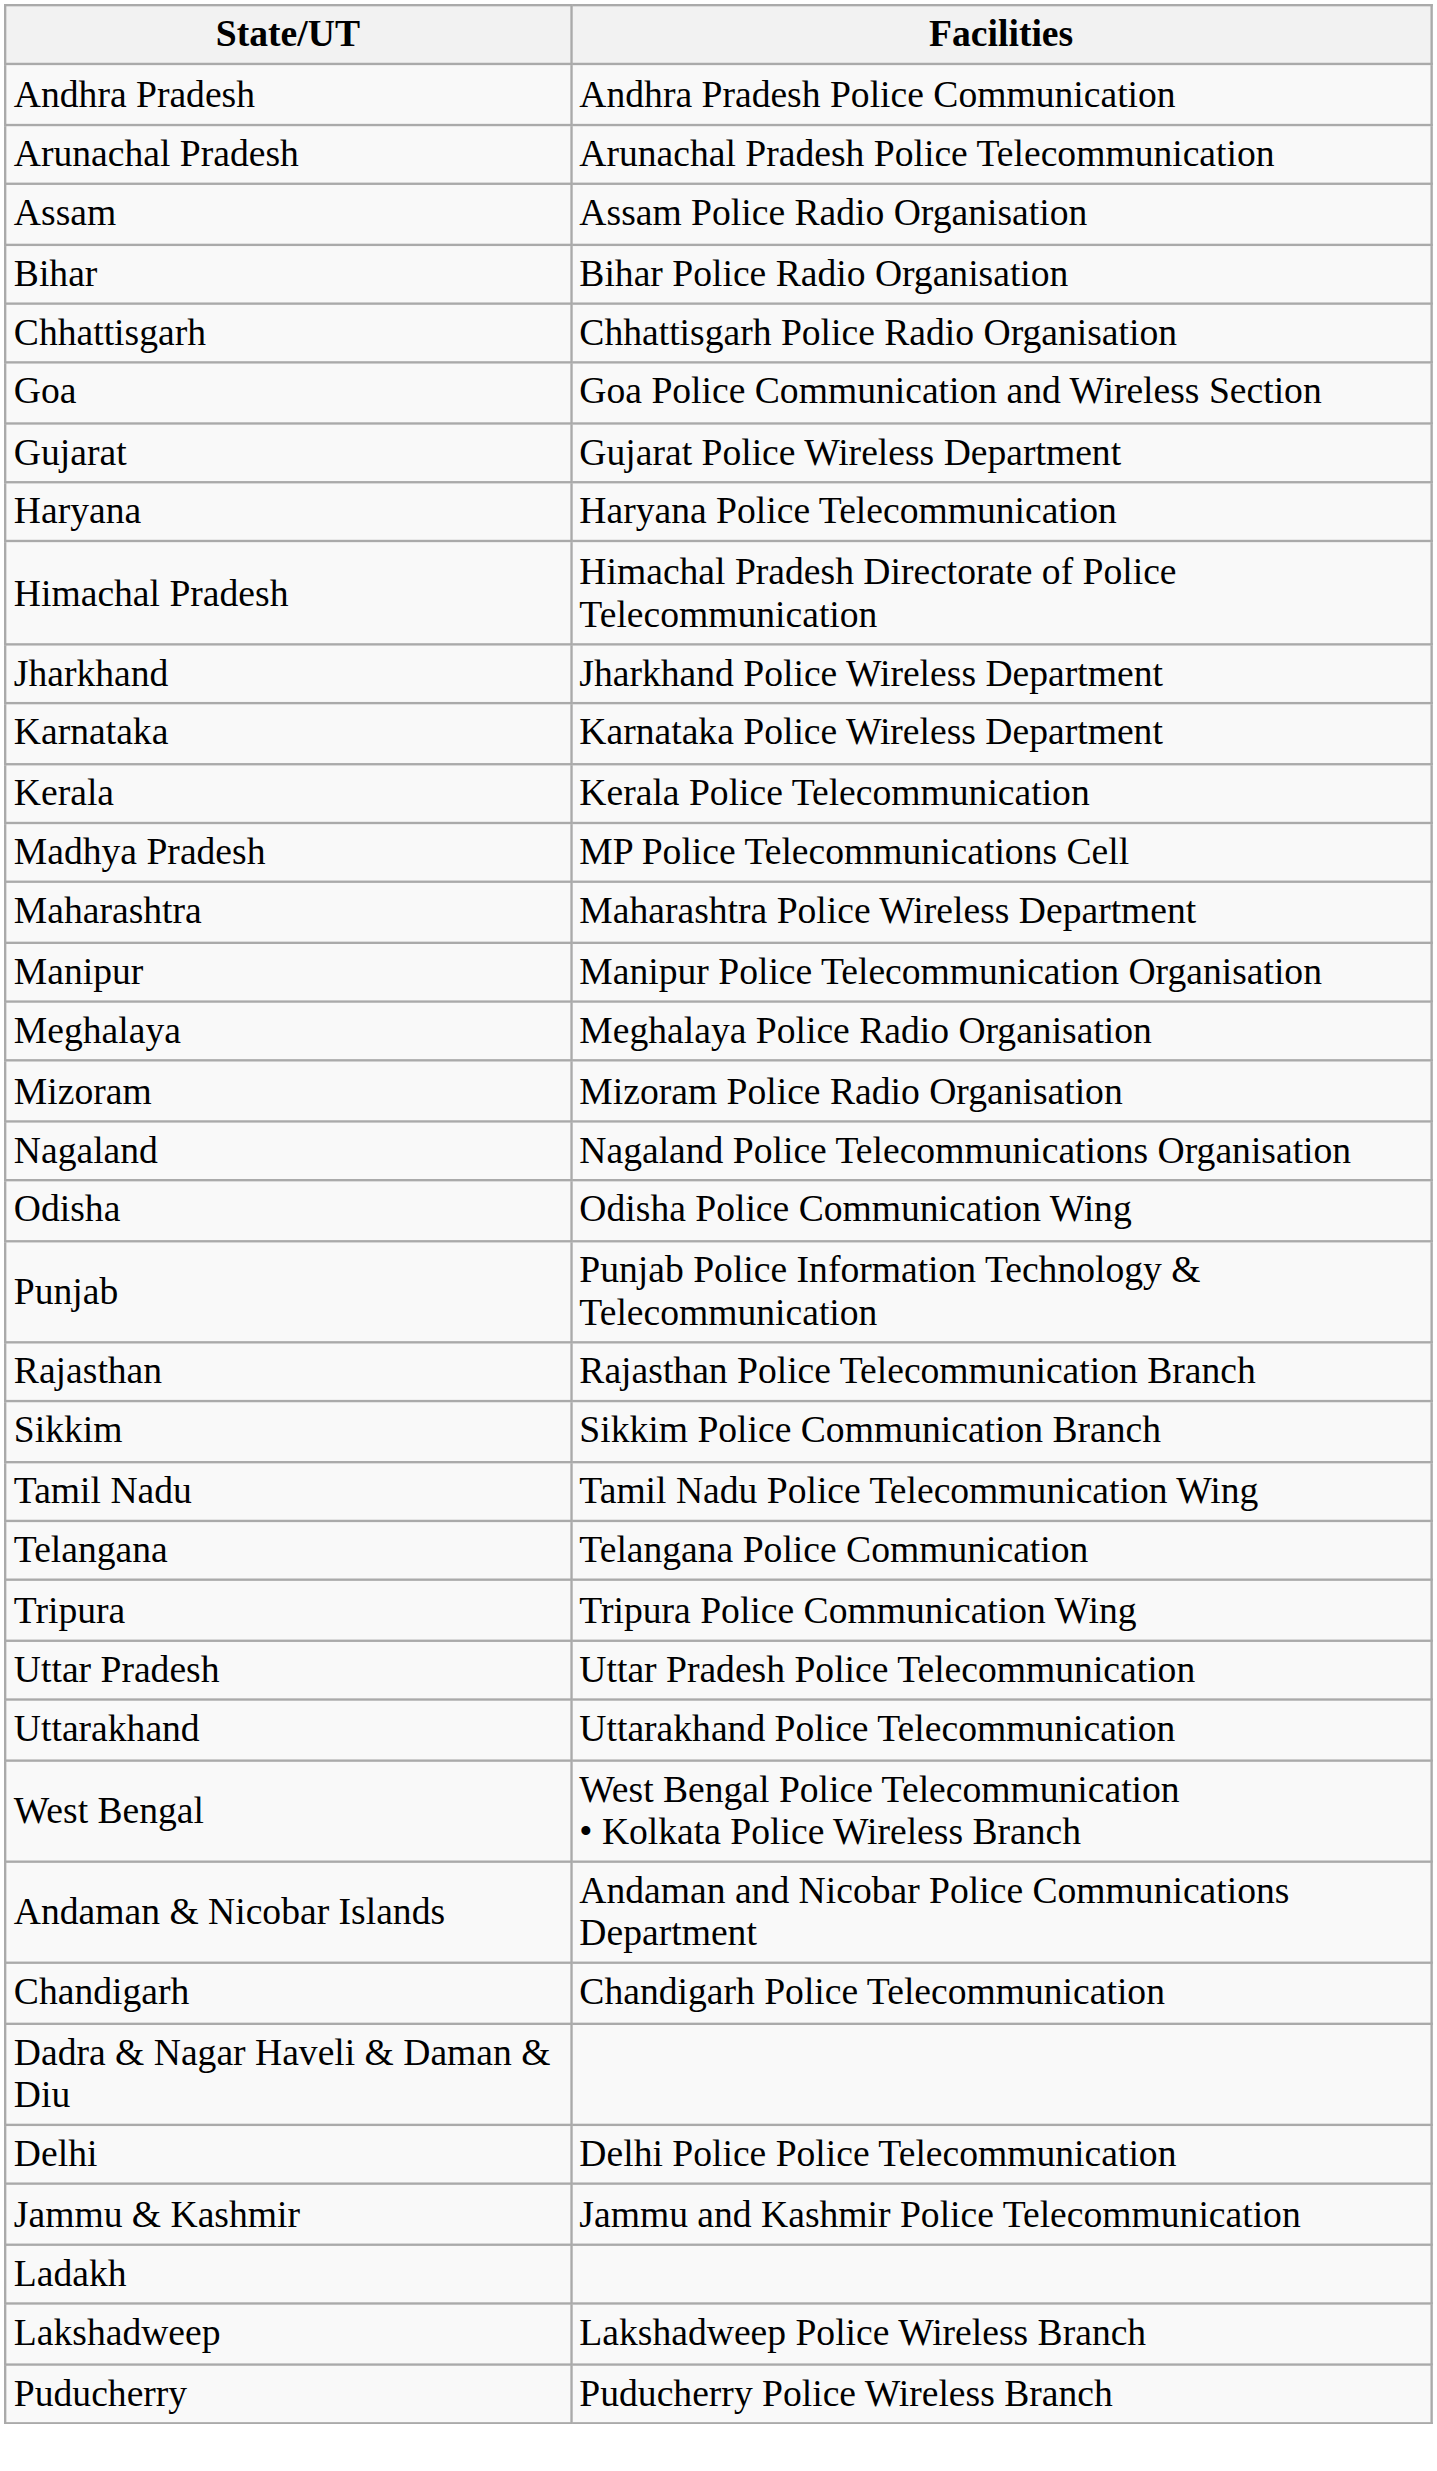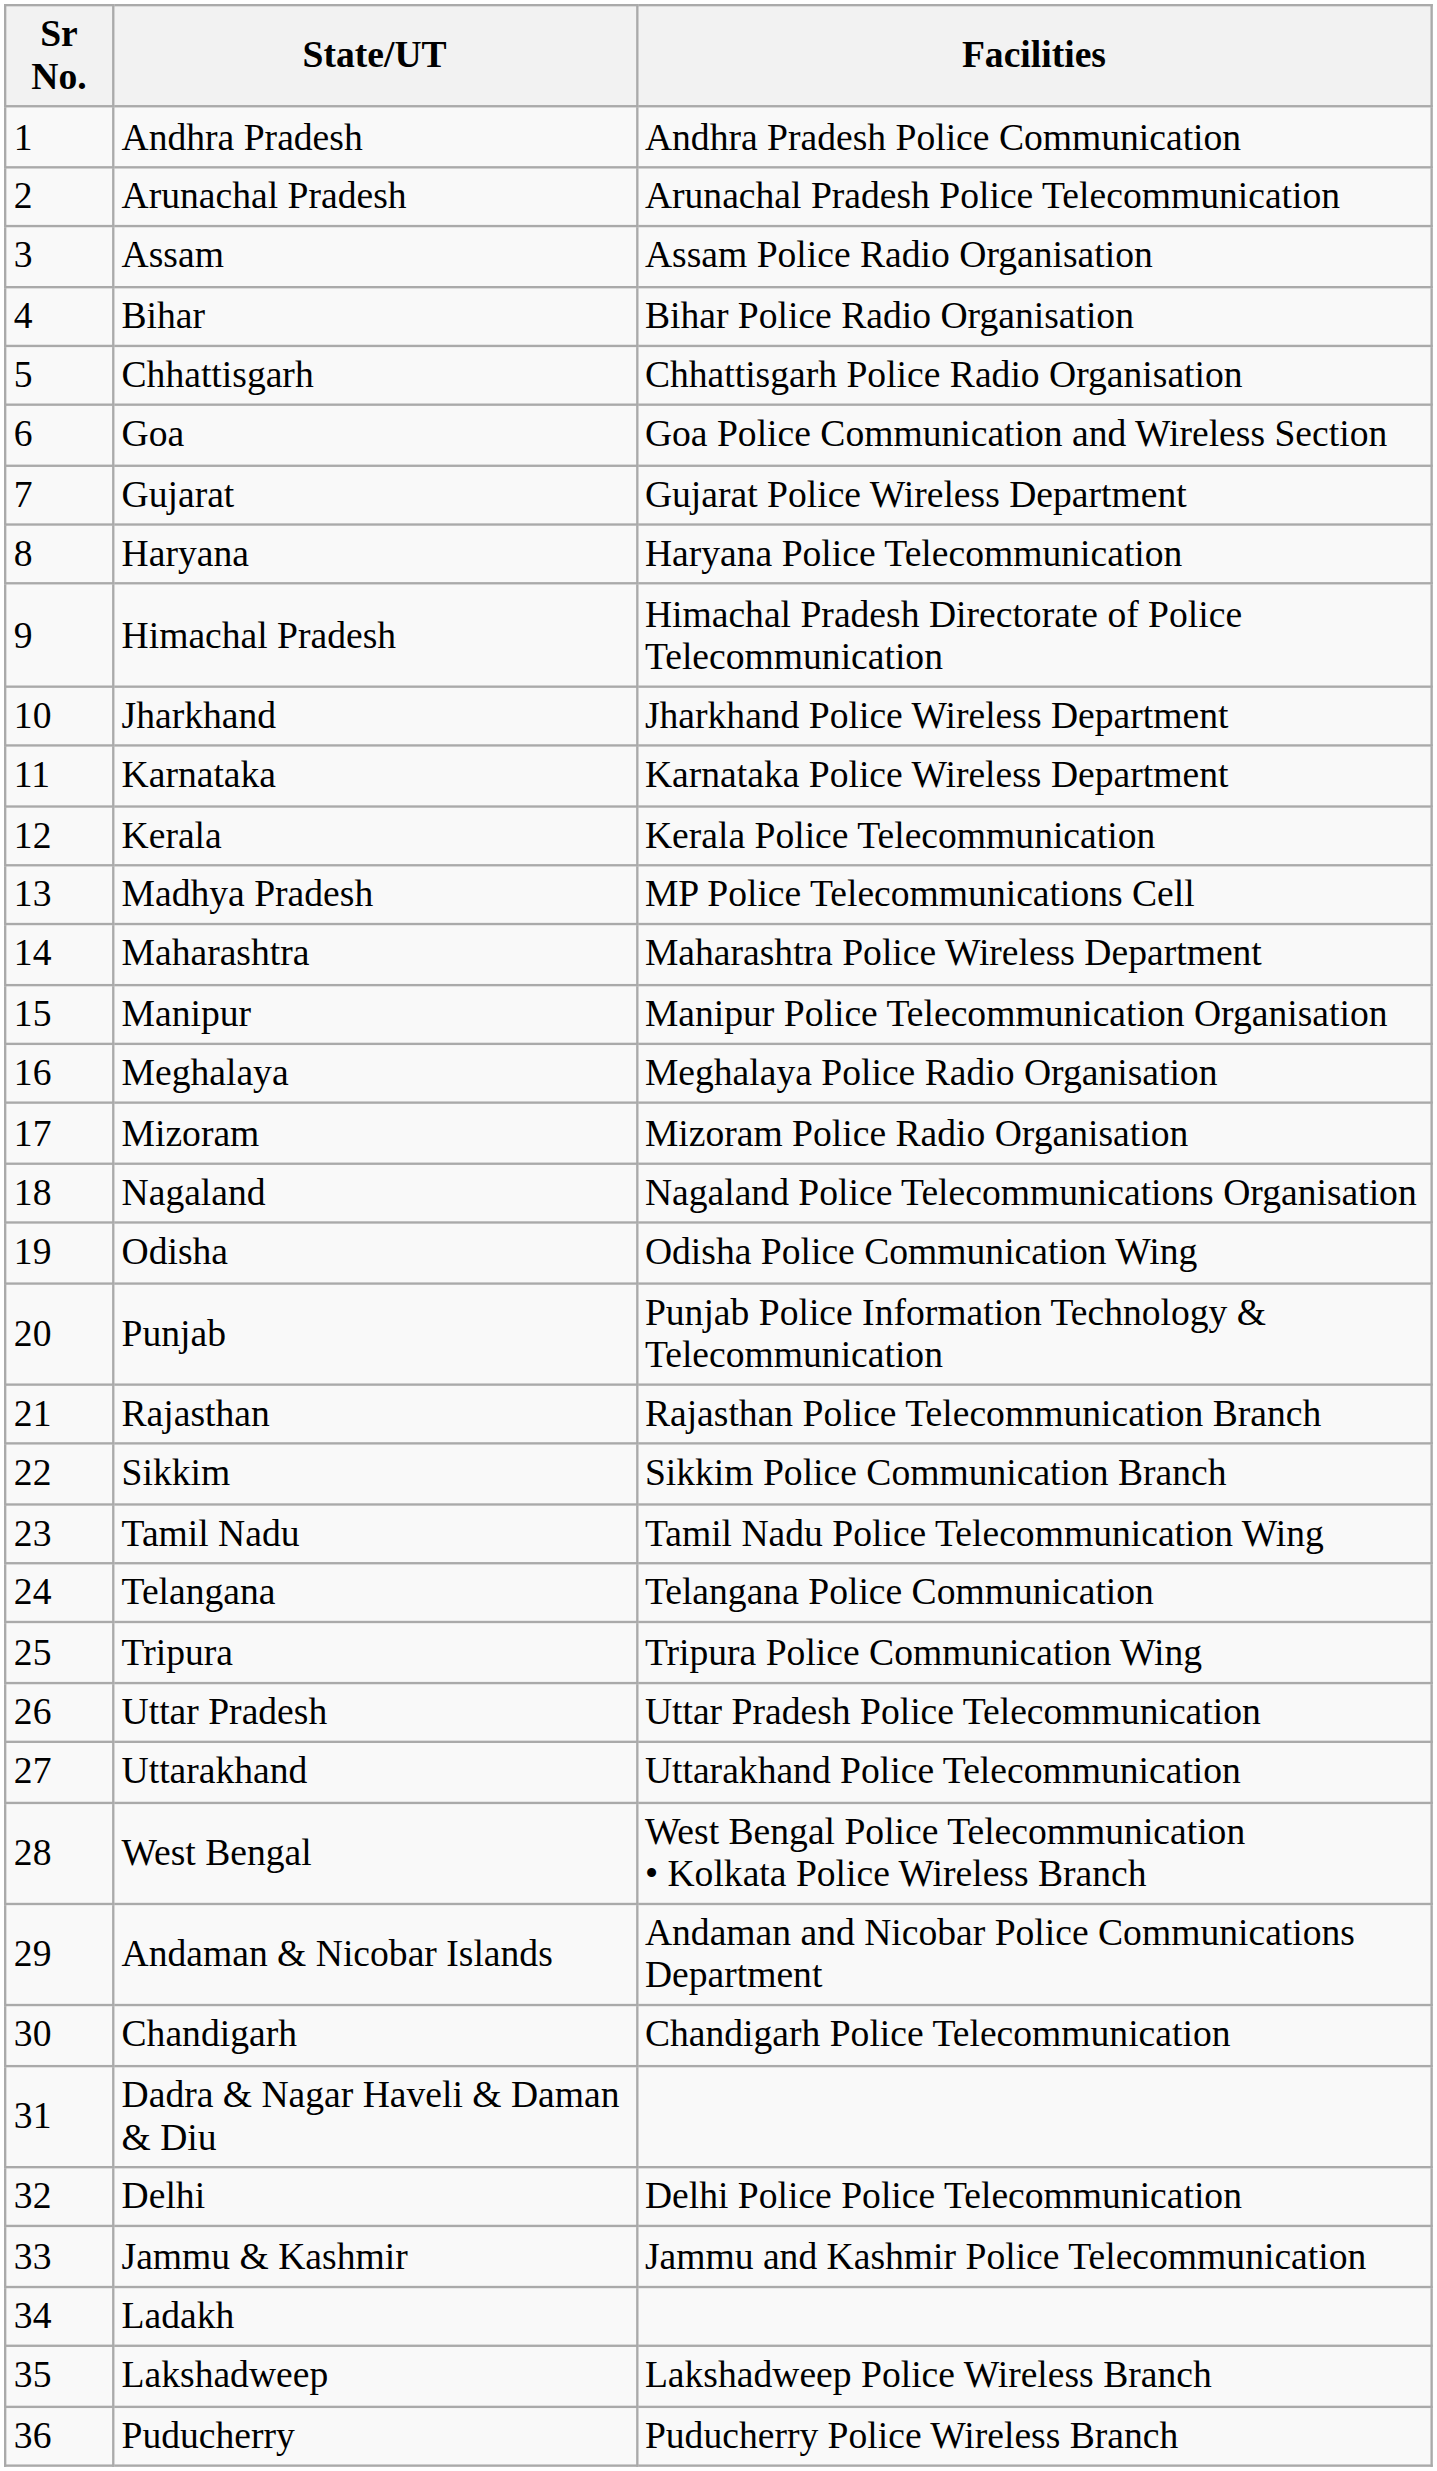 <table class=wikitable>
 <tr>
+<th>Sr No.</th>
 <th>State/UT</th>
 <th>Facilities</th>
 </tr>
 <tr>
+<td>1</td>
 <td>Andhra Pradesh</td>
 <td>Andhra Pradesh Police Communication</td>
 </tr>
 <tr>
+<td>2</td>
 <td>Arunachal Pradesh</td>
 <td>Arunachal Pradesh Police Telecommunication</td>
 </tr>
 <tr>
+<td>3</td>
 <td>Assam</td>
 <td>Assam Police Radio Organisation</td>
 </tr>
 <tr>
+<td>4</td>
 <td>Bihar</td>
 <td>Bihar Police Radio Organisation</td>
 </tr>
 <tr>
+<td>5</td>
 <td>Chhattisgarh</td>
 <td>Chhattisgarh Police Radio Organisation</td>
 </tr>
 <tr>
+<td>6</td>
 <td>Goa</td>
 <td>Goa Police Communication and Wireless Section</td>
 </tr>
 <tr>
+<td>7</td>
 <td>Gujarat</td>
 <td>Gujarat Police Wireless Department</td>
 </tr>
 <tr>
+<td>8</td>
 <td>Haryana</td>
 <td>Haryana Police Telecommunication</td>
 </tr>
 <tr>
+<td>9</td>
 <td>Himachal Pradesh</td>
 <td>Himachal Pradesh Directorate of Police Telecommunication</td>
 </tr>
 <tr>
+<td>10</td>
 <td>Jharkhand</td>
 <td>Jharkhand Police Wireless Department</td>
 </tr>
 <tr>
+<td>11</td>
 <td>Karnataka</td>
 <td>Karnataka Police Wireless Department</td>
 </tr>
 <tr>
+<td>12</td>
 <td>Kerala</td>
 <td>Kerala Police Telecommunication</td>
 </tr>
 <tr>
+<td>13</td>
 <td>Madhya Pradesh</td>
 <td>MP Police Telecommunications Cell</td>
 </tr>
 <tr>
+<td>14</td>
 <td>Maharashtra</td>
 <td>Maharashtra Police Wireless Department</td>
 </tr>
 <tr>
+<td>15</td>
 <td>Manipur</td>
 <td>Manipur Police Telecommunication Organisation</td>
 </tr>
 <tr>
+<td>16</td>
 <td>Meghalaya</td>
 <td>Meghalaya Police Radio Organisation</td>
 </tr>
 <tr>
+<td>17</td>
 <td>Mizoram</td>
 <td>Mizoram Police Radio Organisation</td>
 </tr>
 <tr>
+<td>18</td>
 <td>Nagaland</td>
 <td>Nagaland Police Telecommunications Organisation</td>
 </tr>
 <tr>
+<td>19</td>
 <td>Odisha</td>
 <td>Odisha Police Communication Wing</td>
 </tr>
 <tr>
+<td>20</td>
 <td>Punjab</td>
 <td>Punjab Police Information Technology & Telecommunication</td>
 </tr>
 <tr>
+<td>21</td>
 <td>Rajasthan</td>
 <td>Rajasthan Police Telecommunication Branch</td>
 </tr>
 <tr>
+<td>22</td>
 <td>Sikkim</td>
 <td>Sikkim Police Communication Branch</td>
 </tr>
 <tr>
+<td>23</td>
 <td>Tamil Nadu</td>
 <td>Tamil Nadu Police Telecommunication Wing</td>
 </tr>
 <tr>
+<td>24</td>
 <td>Telangana</td>
 <td>Telangana Police Communication</td>
 </tr>
 <tr>
+<td>25</td>
 <td>Tripura</td>
 <td>Tripura Police Communication Wing</td>
 </tr>
 <tr>
+<td>26</td>
 <td>Uttar Pradesh</td>
 <td>Uttar Pradesh Police Telecommunication</td>
 </tr>
 <tr>
+<td>27</td>
 <td>Uttarakhand</td>
 <td>Uttarakhand Police Telecommunication</td>
 </tr>
 <tr>
+<td>28</td>
 <td>West Bengal</td>
 <td>West Bengal Police Telecommunication<br>• Kolkata Police Wireless Branch</td>
 </tr>
 <tr>
+<td>29</td>
 <td>Andaman & Nicobar Islands</td>
 <td>Andaman and Nicobar Police Communications Department</td>
 </tr>
 <tr>
+<td>30</td>
 <td>Chandigarh</td>
 <td>Chandigarh Police Telecommunication</td>
 </tr>
 <tr>
+<td>31</td>
 <td>Dadra & Nagar Haveli & Daman & Diu</td>
 <td></td>
 </tr>
 <tr>
+<td>32</td>
 <td>Delhi</td>
 <td>Delhi Police Police Telecommunication</td>
 </tr>
 <tr>
+<td>33</td>
 <td>Jammu & Kashmir</td>
 <td>Jammu and Kashmir Police Telecommunication</td>
 </tr>
 <tr>
+<td>34</td>
 <td>Ladakh</td>
 <td></td>
 </tr>
 <tr>
+<td>35</td>
 <td>Lakshadweep</td>
 <td>Lakshadweep Police Wireless Branch</td>
 </tr>
 <tr>
+<td>36</td>
 <td>Puducherry</td>
 <td>Puducherry Police Wireless Branch</td>
 </tr>
 </table>
